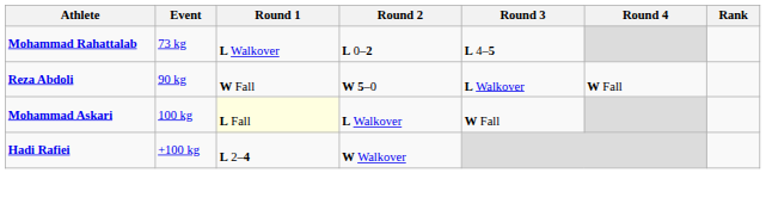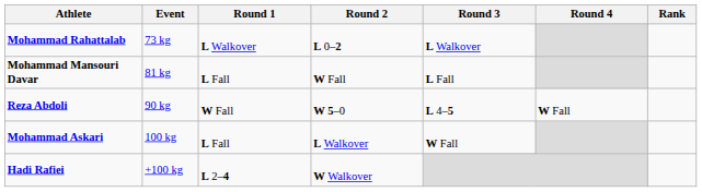 <table class="wikitable" width="98%" style="text-align:left; font-size:90%">
 <tr>
 <th width="11%">Athlete</th>
 <th width="4%">Event</th>
 <th width="9%">Round 1</th>
 <th width="9%">Round 2</th>
 <th width="9%">Round 3</th>
 <th width="9%">Round 4</th>
 <th width="3%">Rank</th>
 </tr>
 <tr>
 <td><strong><a href='#'>Mohammad Rahattalab</a></strong></td>
 <td><a href='#'>73 kg</a></td>
 <td><br><strong>L</strong> <a href='#'>Walkover</a></td>
 <td><br><strong>L</strong> 0–<strong>2</strong></td>
-<td><br><strong>L</strong> 4–<strong>5</strong></td>
+<td><br><strong>L</strong> <a href='#'>Walkover</a></td>
+<td bgcolor=#DCDCDC></td>
+<td align=center></td>
+</tr>
+<tr>
+<td><strong>Mohammad Mansouri Davar</strong></td>
+<td><a href='#'>81 kg</a></td>
+<td><br><strong>L</strong> Fall</td>
+<td><br><strong>W</strong> Fall</td>
+<td><br><strong>L</strong> Fall</td>
 <td bgcolor=#DCDCDC></td>
 <td align=center></td>
 </tr>
 <tr>
 <td><strong><a href='#'>Reza Abdoli</a></strong></td>
 <td><a href='#'>90 kg</a></td>
 <td><br><strong>W</strong> Fall</td>
 <td><br><strong>W</strong> <strong>5</strong>–0</td>
-<td><br><strong>L</strong> <a href='#'>Walkover</a></td>
+<td><br><strong>L</strong> 4–<strong>5</strong></td>
 <td><br><strong>W</strong> Fall</td>
 <td align=center></td>
 </tr>
 <tr>
 <td><strong><a href='#'>Mohammad Askari</a></strong></td>
 <td><a href='#'>100 kg</a></td>
-<td style="background: lightyellow;"><br><strong>L</strong> Fall</td>
+<td><br><strong>L</strong> Fall</td>
 <td><br><strong>L</strong> <a href='#'>Walkover</a></td>
 <td><br><strong>W</strong> Fall</td>
 <td bgcolor=#DCDCDC></td>
 <td align=center></td>
 </tr>
 <tr>
 <td><strong><a href='#'>Hadi Rafiei</a></strong></td>
 <td><a href='#'>+100 kg</a></td>
 <td><br><strong>L</strong> 2–<strong>4</strong></td>
 <td><br><strong>W</strong> <a href='#'>Walkover</a></td>
 <td colspan=2 bgcolor=#DCDCDC></td>
 <td align=center></td>
 </tr>
 </table>
